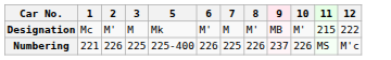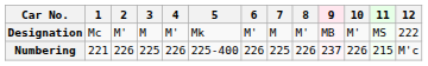 <table class="wikitable">
 <tr>
 <th>Car No.</th>
 <th>1</th>
 <th>2</th>
 <th>3</th>
+<th>4</th>
 <th>5</th>
 <th>6</th>
 <th>7</th>
 <th>8</th>
 <th style="background: #FFE6EE">9</th>
 <th>10</th>
 <th style="background: #E6FFE6">11</th>
 <th>12</th>
 </tr>
 <tr>
 <th>Designation</th>
 <td>Mc</td>
 <td>M'</td>
 <td>M</td>
+<td>M'</td>
 <td>Mk</td>
 <td>M'</td>
 <td>M</td>
 <td>M'</td>
 <td style="background: #FFF5F8">MB</td>
 <td>M'</td>
-<td style="background: #F5FFF5">215</td>
+<td style="background: #F5FFF5">MS</td>
 <td>222</td>
 </tr>
 <tr>
 <th>Numbering</th>
 <td>221</td>
 <td>226</td>
 <td>225</td>
+<td>226</td>
 <td>225-400</td>
 <td>226</td>
 <td>225</td>
 <td>226</td>
 <td style="background: #FFF5F8">237</td>
 <td>226</td>
-<td style="background: #F5FFF5">MS</td>
+<td style="background: #F5FFF5">215</td>
 <td>M'c</td>
 </tr>
 </table>
